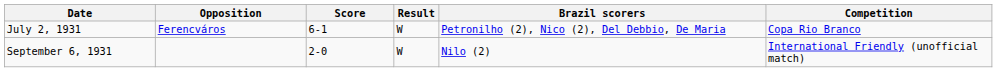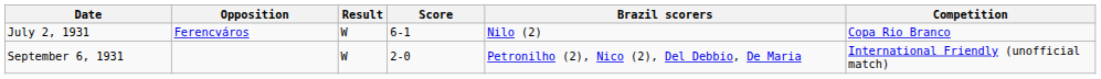 <table class="wikitable" style="text-align: left;">
 <tr>
 <th width=12%>Date</th>
 <th width=12%>Opposition</th>
+<th width=1%>Result</th>
 <th width=7%>Score</th>
-<th width=1%>Result</th>
 <th width=26%>Brazil scorers</th>
 <th width=18%>Competition</th>
 </tr>
 <tr>
 <td>July 2, 1931</td>
 <td> <a href='#'>Ferencváros</a></td>
+<td>W</td>
 <td>6-1</td>
-<td>W</td>
-<td><a href='#'>Petronilho</a> (2), <a href='#'>Nico</a> (2), <a href='#'>Del Debbio</a>, <a href='#'>De Maria</a></td>
+<td><a href='#'>Nilo</a> (2)</td>
 <td><a href='#'>Copa Rio Branco</a></td>
 </tr>
 <tr>
 <td>September 6, 1931</td>
 <td></td>
+<td>W</td>
 <td>2-0</td>
-<td>W</td>
-<td><a href='#'>Nilo</a> (2)</td>
+<td><a href='#'>Petronilho</a> (2), <a href='#'>Nico</a> (2), <a href='#'>Del Debbio</a>, <a href='#'>De Maria</a></td>
 <td><a href='#'>International Friendly</a> (unofficial match)</td>
 </tr>
 </table>
